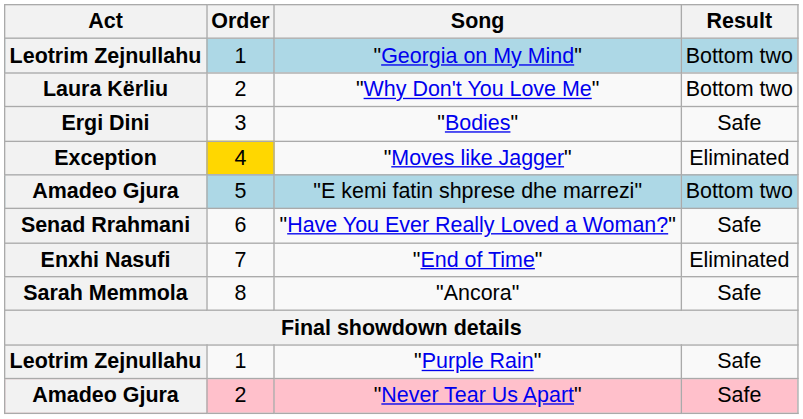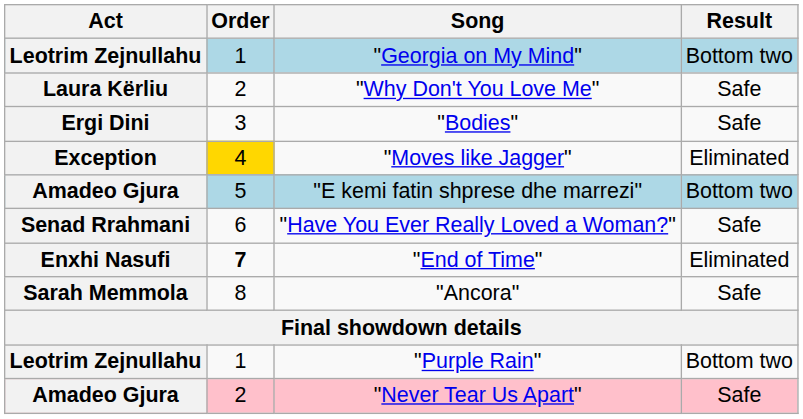 <table class="wikitable plainrowheaders" style="text-align:center;">
 <tr>
 <th scope="col">Act</th>
 <th scope="col">Order</th>
 <th scope="col">Song</th>
 <th scope="col">Result</th>
 </tr>
 <tr style="background:lightblue;">
 <th scope="row">Leotrim Zejnullahu</th>
 <td>1</td>
 <td>"<a href='#'>Georgia on My Mind</a>"</td>
 <td>Bottom two</td>
 </tr>
 <tr>
 <th scope="row">Laura Kërliu</th>
 <td>2</td>
 <td>"<a href='#'>Why Don't You Love Me</a>"</td>
-<td>Bottom two</td>
+<td>Safe</td>
 </tr>
 <tr>
 <th scope="row">Ergi Dini</th>
 <td>3</td>
 <td>"<a href='#'>Bodies</a>"</td>
 <td>Safe</td>
 </tr>
 <tr>
 <th scope="row">Exception</th>
 <td style="background: gold;">4</td>
 <td>"<a href='#'>Moves like Jagger</a>"</td>
 <td>Eliminated</td>
 </tr>
 <tr style="background:lightblue;">
 <th scope="row">Amadeo Gjura</th>
 <td>5</td>
 <td>"E kemi fatin shprese dhe marrezi"</td>
 <td>Bottom two</td>
 </tr>
 <tr>
 <th scope="row">Senad Rrahmani</th>
 <td>6</td>
 <td>"<a href='#'>Have You Ever Really Loved a Woman?</a>"</td>
 <td>Safe</td>
 </tr>
 <tr>
 <th scope="row">Enxhi Nasufi</th>
-<td>7</td>
+<td><strong>7</strong></td>
 <td>"<a href='#'>End of Time</a>"</td>
 <td>Eliminated</td>
 </tr>
 <tr>
 <th scope="row">Sarah Memmola</th>
 <td>8</td>
 <td>"Ancora"</td>
 <td>Safe</td>
 </tr>
 <tr>
 <th colspan="5">Final showdown details</th>
 </tr>
 <tr>
 <th scope="row">Leotrim Zejnullahu</th>
 <td>1</td>
 <td>"<a href='#'>Purple Rain</a>"</td>
-<td>Safe</td>
+<td>Bottom two</td>
 </tr>
 <tr style="background:pink;">
 <th scope="row">Amadeo Gjura</th>
 <td>2</td>
 <td>"<a href='#'>Never Tear Us Apart</a>"</td>
 <td>Safe</td>
 </tr>
 </table>
